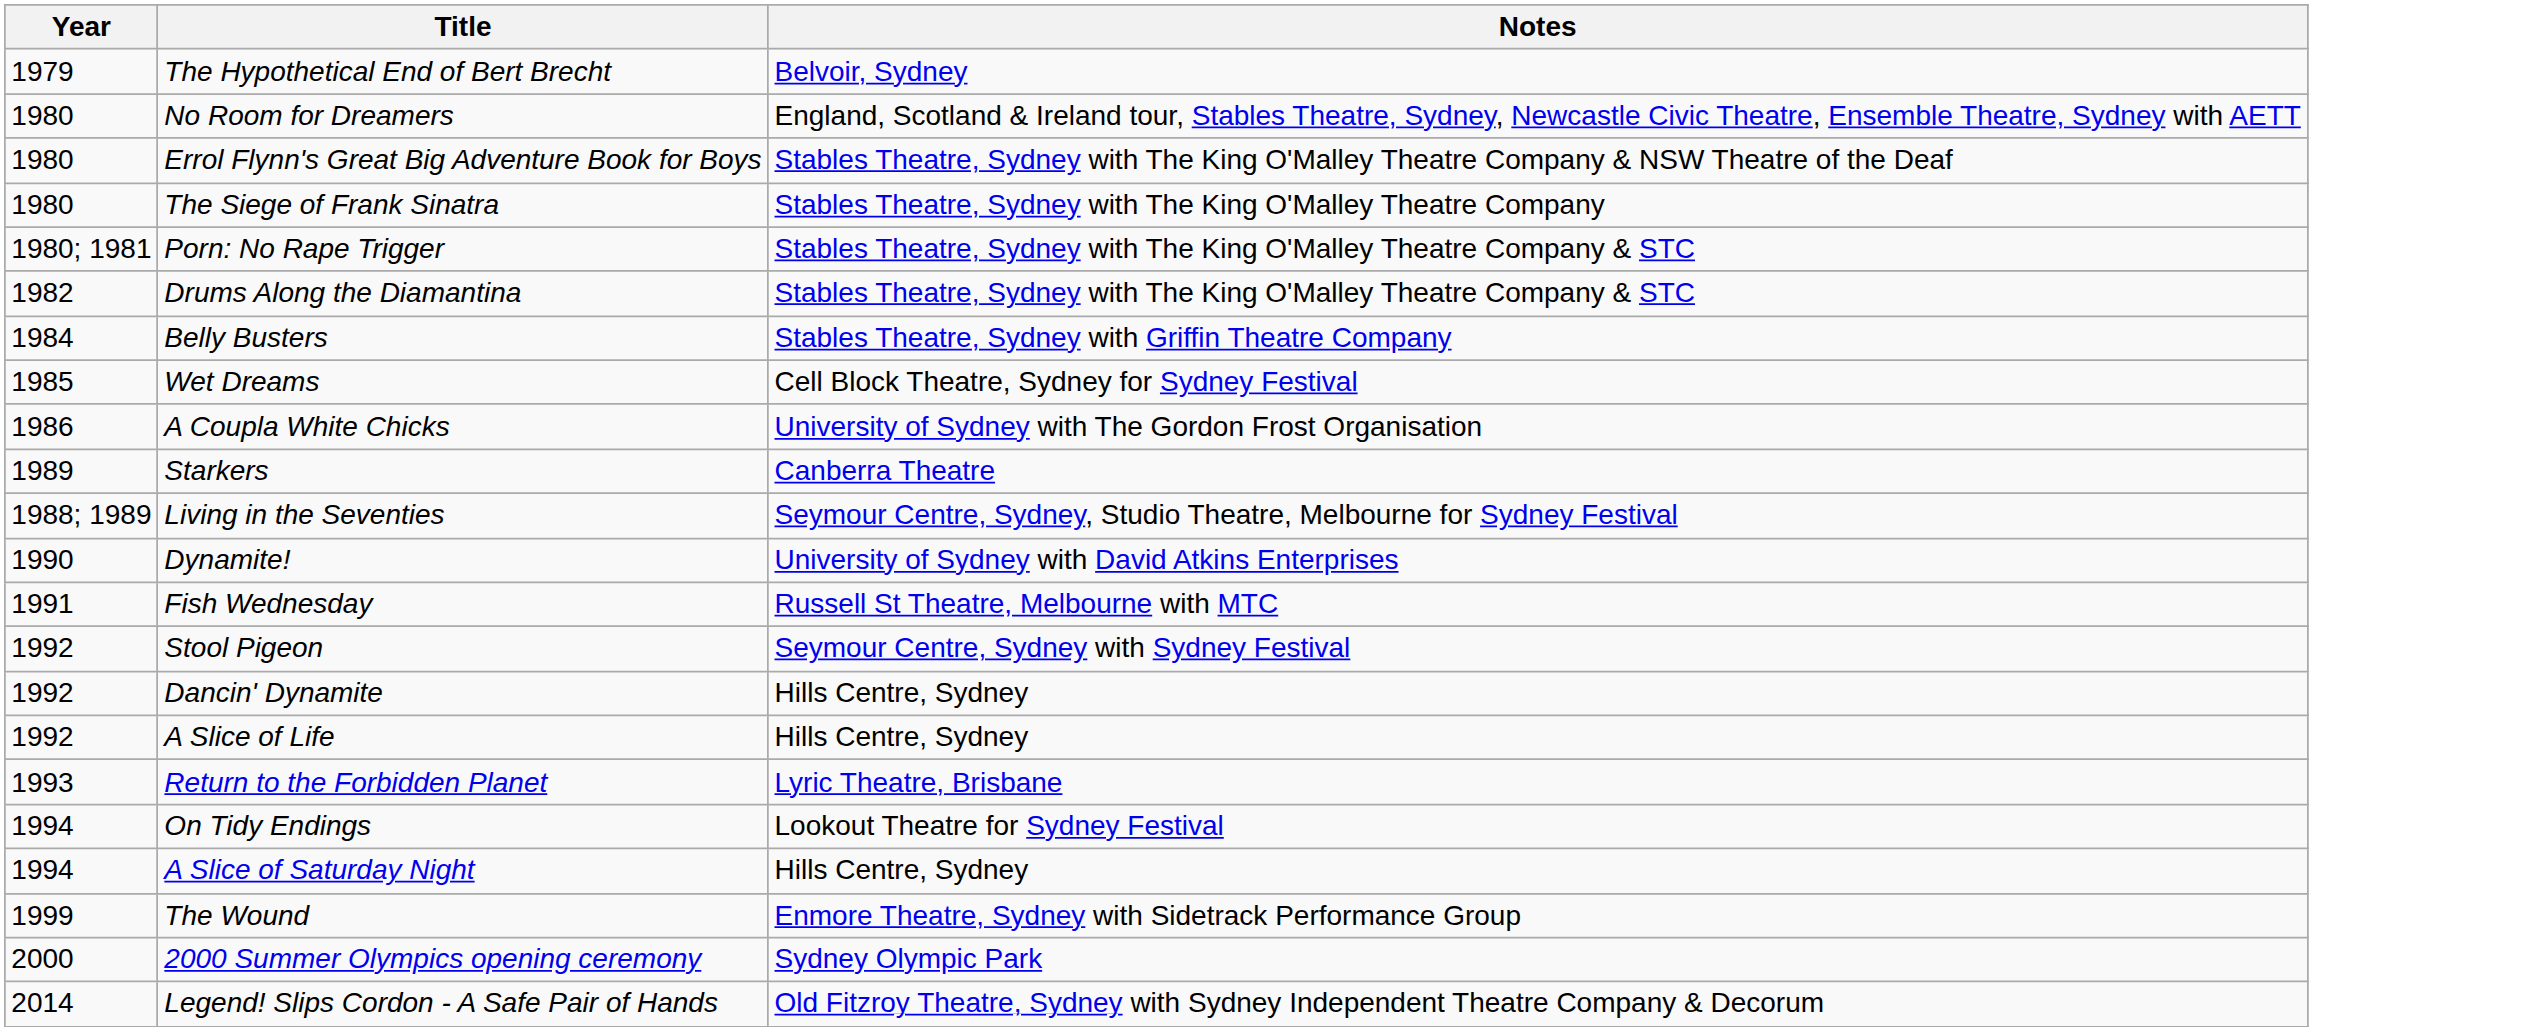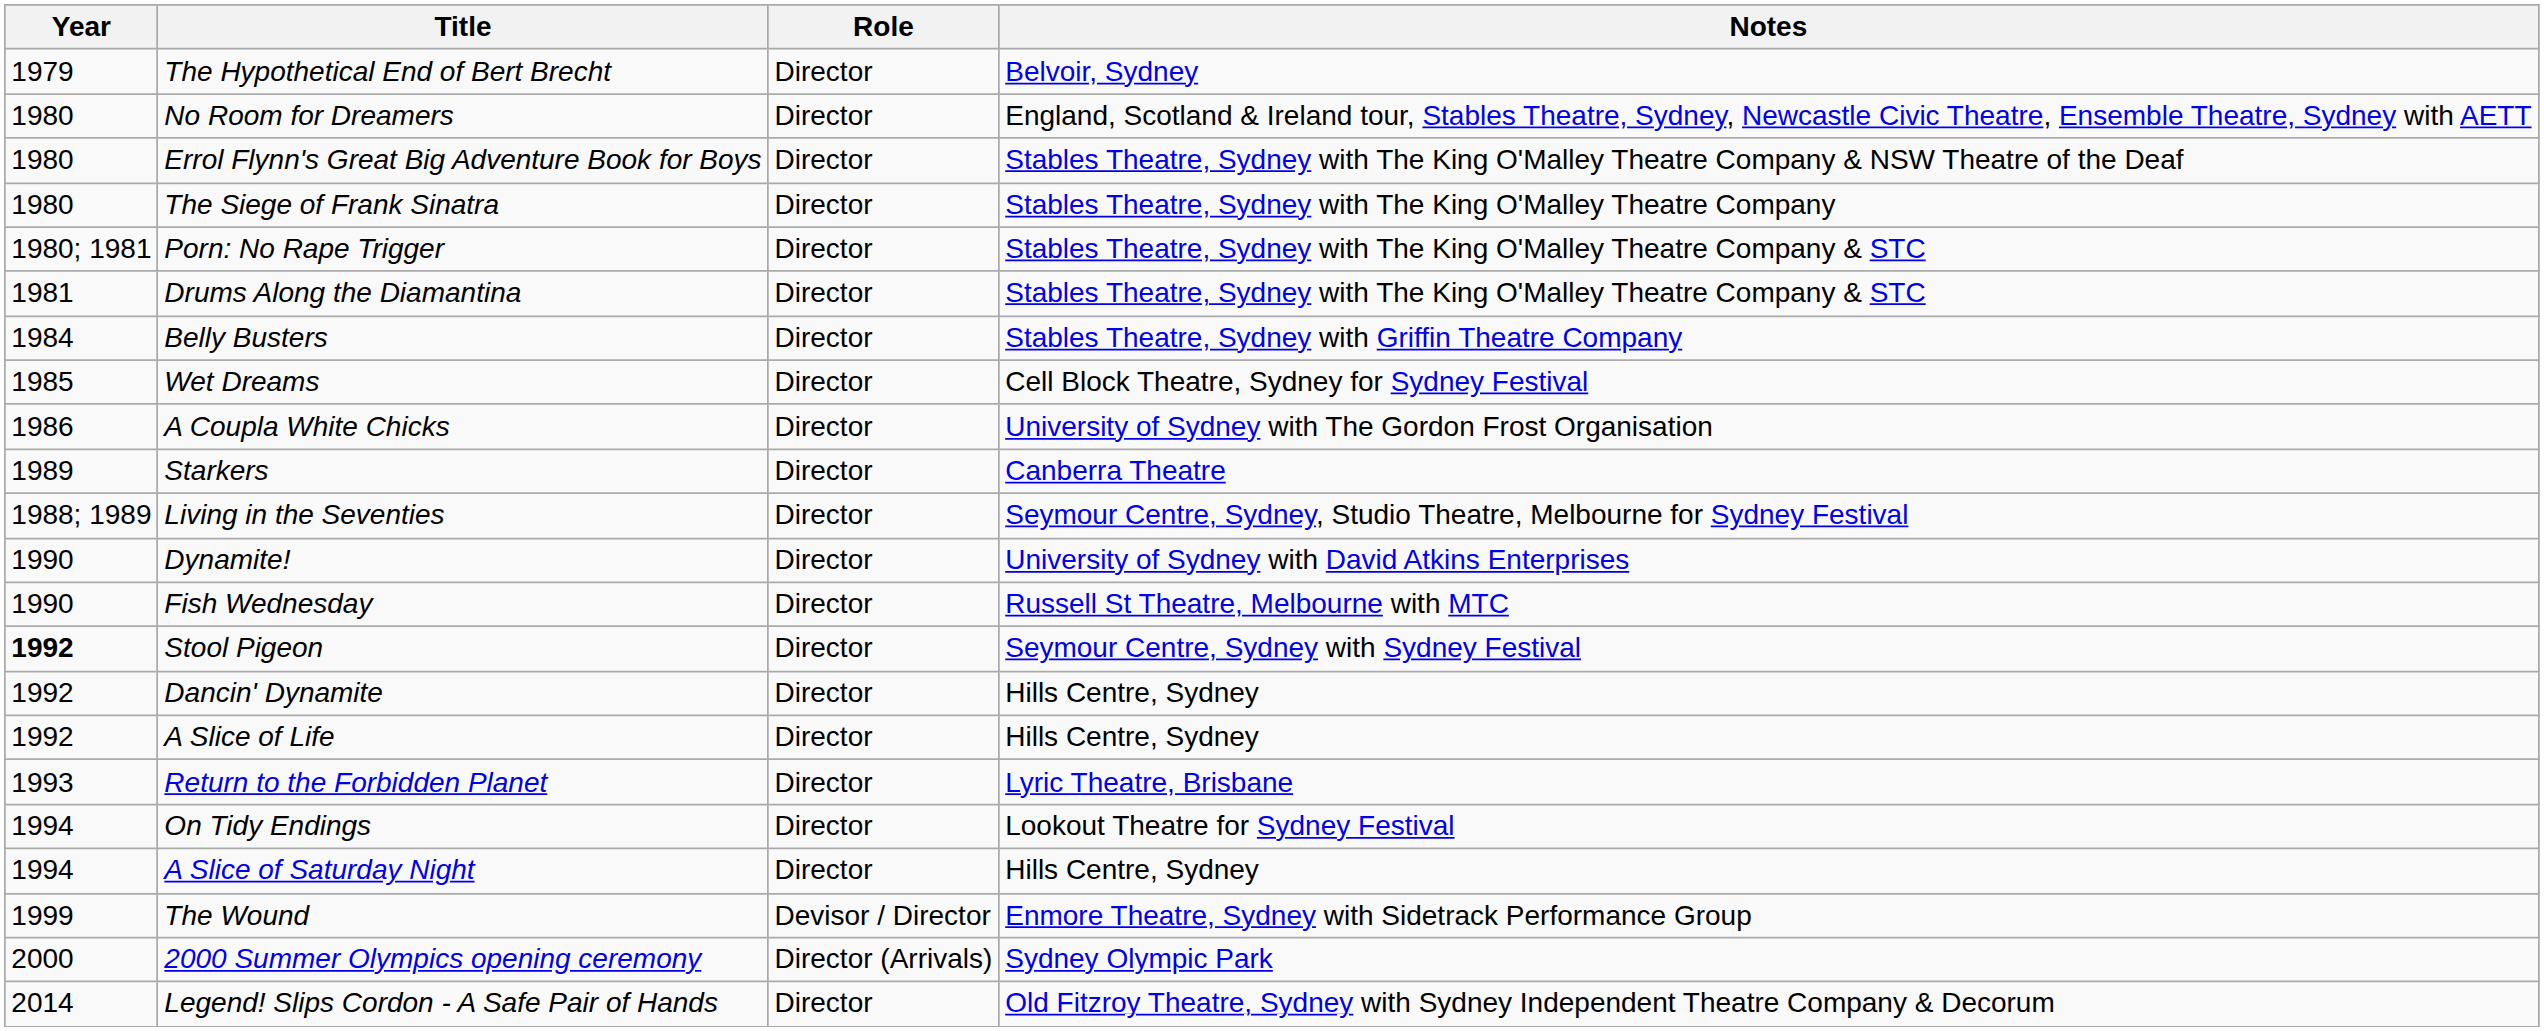 <table class=wikitable>
 <tr>
 <th>Year</th>
 <th>Title</th>
+<th>Role</th>
 <th>Notes</th>
 </tr>
 <tr>
 <td>1979</td>
 <td><em>The Hypothetical End of Bert Brecht</em></td>
+<td>Director</td>
 <td><a href='#'>Belvoir, Sydney</a></td>
 </tr>
 <tr>
 <td>1980</td>
 <td><em>No Room for Dreamers</em></td>
+<td>Director</td>
 <td>England, Scotland & Ireland tour, <a href='#'>Stables Theatre, Sydney</a>, <a href='#'>Newcastle Civic Theatre</a>, <a href='#'>Ensemble Theatre, Sydney</a> with <a href='#'>AETT</a></td>
 </tr>
 <tr>
 <td>1980</td>
 <td><em>Errol Flynn's Great Big Adventure Book for Boys</em></td>
+<td>Director</td>
 <td><a href='#'>Stables Theatre, Sydney</a> with The King O'Malley Theatre Company & NSW Theatre of the Deaf</td>
 </tr>
 <tr>
 <td>1980</td>
 <td><em>The Siege of Frank Sinatra</em></td>
+<td>Director</td>
 <td><a href='#'>Stables Theatre, Sydney</a> with The King O'Malley Theatre Company</td>
 </tr>
 <tr>
 <td>1980; 1981</td>
 <td><em>Porn: No Rape Trigger</em></td>
+<td>Director</td>
 <td><a href='#'>Stables Theatre, Sydney</a> with The King O'Malley Theatre Company & <a href='#'>STC</a></td>
 </tr>
 <tr>
-<td>1982</td>
+<td>1981</td>
 <td><em>Drums Along the Diamantina</em></td>
+<td>Director</td>
 <td><a href='#'>Stables Theatre, Sydney</a> with The King O'Malley Theatre Company & <a href='#'>STC</a></td>
 </tr>
 <tr>
 <td>1984</td>
 <td><em>Belly Busters</em></td>
+<td>Director</td>
 <td><a href='#'>Stables Theatre, Sydney</a> with <a href='#'>Griffin Theatre Company</a></td>
 </tr>
 <tr>
 <td>1985</td>
 <td><em>Wet Dreams</em></td>
+<td>Director</td>
 <td>Cell Block Theatre, Sydney for <a href='#'>Sydney Festival</a></td>
 </tr>
 <tr>
 <td>1986</td>
 <td><em>A Coupla White Chicks</em></td>
+<td>Director</td>
 <td><a href='#'>University of Sydney</a> with The Gordon Frost Organisation</td>
 </tr>
 <tr>
 <td>1989</td>
 <td><em>Starkers</em></td>
+<td>Director</td>
 <td><a href='#'>Canberra Theatre</a></td>
 </tr>
 <tr>
 <td>1988; 1989</td>
 <td><em>Living in the Seventies</em></td>
+<td>Director</td>
 <td><a href='#'>Seymour Centre, Sydney</a>, Studio Theatre, Melbourne for <a href='#'>Sydney Festival</a></td>
 </tr>
 <tr>
 <td>1990</td>
 <td><em>Dynamite!</em></td>
+<td>Director</td>
 <td><a href='#'>University of Sydney</a> with <a href='#'>David Atkins Enterprises</a></td>
 </tr>
 <tr>
-<td>1991</td>
+<td>1990</td>
 <td><em>Fish Wednesday</em></td>
+<td>Director</td>
 <td><a href='#'>Russell St Theatre, Melbourne</a> with <a href='#'>MTC</a></td>
 </tr>
 <tr>
-<td>1992</td>
+<td><strong>1992</strong></td>
 <td><em>Stool Pigeon</em></td>
+<td>Director</td>
 <td><a href='#'>Seymour Centre, Sydney</a> with <a href='#'>Sydney Festival</a></td>
 </tr>
 <tr>
 <td>1992</td>
 <td><em>Dancin' Dynamite</em></td>
+<td>Director</td>
 <td>Hills Centre, Sydney</td>
 </tr>
 <tr>
 <td>1992</td>
 <td><em>A Slice of Life</em></td>
+<td>Director</td>
 <td>Hills Centre, Sydney</td>
 </tr>
 <tr>
 <td>1993</td>
 <td><em><a href='#'>Return to the Forbidden Planet</a></em></td>
+<td>Director</td>
 <td><a href='#'>Lyric Theatre, Brisbane</a></td>
 </tr>
 <tr>
 <td>1994</td>
 <td><em>On Tidy Endings</em></td>
+<td>Director</td>
 <td>Lookout Theatre for <a href='#'>Sydney Festival</a></td>
 </tr>
 <tr>
 <td>1994</td>
 <td><em><a href='#'>A Slice of Saturday Night</a></em></td>
+<td>Director</td>
 <td>Hills Centre, Sydney</td>
 </tr>
 <tr>
 <td>1999</td>
 <td><em>The Wound</em></td>
+<td>Devisor / Director</td>
 <td><a href='#'>Enmore Theatre, Sydney</a> with Sidetrack Performance Group</td>
 </tr>
 <tr>
 <td>2000</td>
 <td><em><a href='#'>2000 Summer Olympics opening ceremony</a></em></td>
+<td>Director (Arrivals)</td>
 <td><a href='#'>Sydney Olympic Park</a></td>
 </tr>
 <tr>
 <td>2014</td>
 <td><em>Legend! Slips Cordon - A Safe Pair of Hands</em></td>
+<td>Director</td>
 <td><a href='#'>Old Fitzroy Theatre, Sydney</a> with Sydney Independent Theatre Company & Decorum</td>
 </tr>
 </table>
